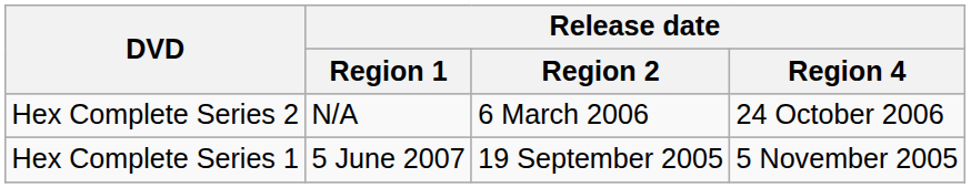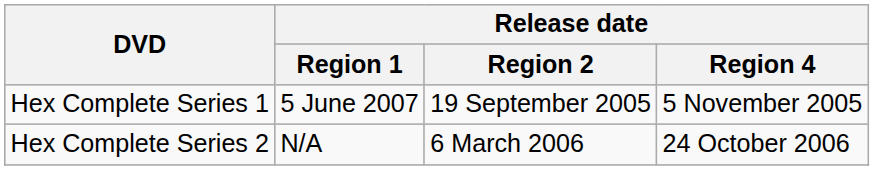 <table class="wikitable">
 <tr>
 <th rowspan="2">DVD</th>
 <th colspan="3">Release date</th>
 </tr>
 <tr>
 <th>Region 1</th>
 <th>Region 2</th>
 <th>Region 4</th>
 </tr>
 <tr>
+<td>Hex Complete Series 1</td>
+<td>5 June 2007</td>
+<td>19 September 2005</td>
+<td>5 November 2005</td>
+</tr>
+<tr>
 <td>Hex Complete Series 2</td>
 <td>N/A</td>
 <td>6 March 2006</td>
 <td>24 October 2006</td>
 </tr>
-<tr>
-<td>Hex Complete Series 1</td>
-<td>5 June 2007</td>
-<td>19 September 2005</td>
-<td>5 November 2005</td>
-</tr>
 </table>
